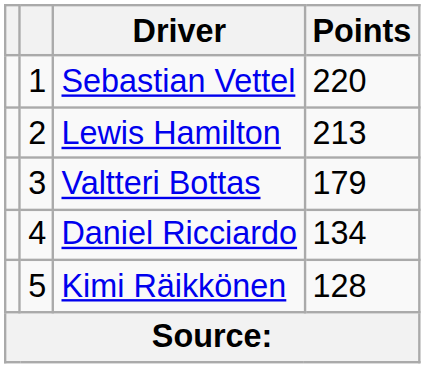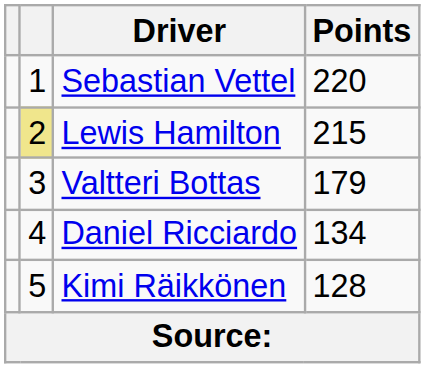 <table class="wikitable" style="font-size: 85%;">
 <tr>
 <th></th>
 <th></th>
 <th>Driver</th>
 <th>Points</th>
 </tr>
 <tr>
 <td align="left"></td>
 <td align="center">1</td>
 <td> <a href='#'>Sebastian Vettel</a></td>
 <td align="left">220</td>
 </tr>
 <tr>
 <td align="left"></td>
-<td align="center">2</td>
+<td align="center" style="background: khaki;">2</td>
 <td> <a href='#'>Lewis Hamilton</a></td>
-<td align="left">213</td>
+<td align="left">215</td>
 </tr>
 <tr>
 <td align="left"></td>
 <td align="center">3</td>
 <td> <a href='#'>Valtteri Bottas</a></td>
 <td align="left">179</td>
 </tr>
 <tr>
 <td align="left"></td>
 <td align="center">4</td>
 <td> <a href='#'>Daniel Ricciardo</a></td>
 <td align="left">134</td>
 </tr>
 <tr>
 <td align="left"></td>
 <td align="center">5</td>
 <td> <a href='#'>Kimi Räikkönen</a></td>
 <td align="left">128</td>
 </tr>
 <tr>
 <th colspan=4>Source:</th>
 </tr>
 </table>
